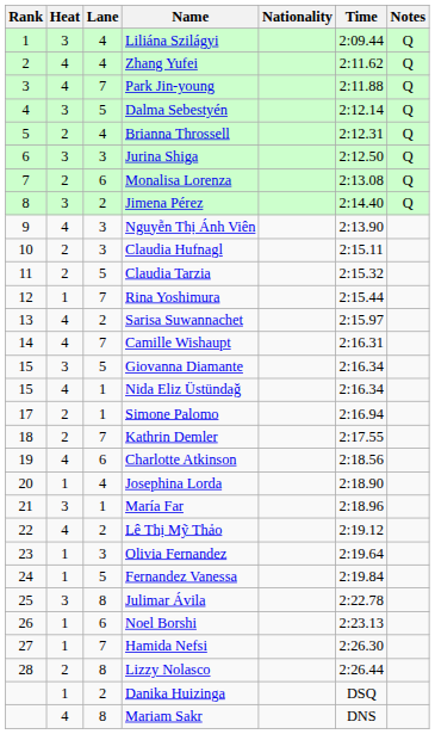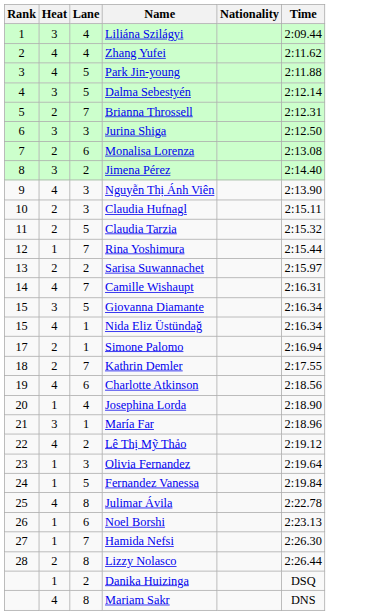 <table class="wikitable sortable" style="text-align:center">
 <tr>
 <th>Rank</th>
 <th>Heat</th>
 <th>Lane</th>
 <th>Name</th>
 <th>Nationality</th>
 <th>Time</th>
-<th>Notes</th>
 </tr>
 <tr bgcolor=ccffcc>
 <td>1</td>
 <td>3</td>
 <td>4</td>
 <td align=left><a href='#'>Liliána Szilágyi</a></td>
 <td align=left></td>
 <td>2:09.44</td>
-<td>Q</td>
 </tr>
 <tr bgcolor=ccffcc>
 <td>2</td>
 <td>4</td>
 <td>4</td>
 <td align=left><a href='#'>Zhang Yufei</a></td>
 <td align=left></td>
 <td>2:11.62</td>
-<td>Q</td>
 </tr>
 <tr bgcolor=ccffcc>
 <td>3</td>
 <td>4</td>
-<td>7</td>
+<td>5</td>
 <td align=left><a href='#'>Park Jin-young</a></td>
 <td align=left></td>
 <td>2:11.88</td>
-<td>Q</td>
 </tr>
 <tr bgcolor=ccffcc>
 <td>4</td>
 <td>3</td>
 <td>5</td>
 <td align=left><a href='#'>Dalma Sebestyén</a></td>
 <td align=left></td>
 <td>2:12.14</td>
-<td>Q</td>
 </tr>
 <tr bgcolor=ccffcc>
 <td>5</td>
 <td>2</td>
-<td>4</td>
+<td>7</td>
 <td align=left><a href='#'>Brianna Throssell</a></td>
 <td align=left></td>
 <td>2:12.31</td>
-<td>Q</td>
 </tr>
 <tr bgcolor=ccffcc>
 <td>6</td>
 <td>3</td>
 <td>3</td>
 <td align=left><a href='#'>Jurina Shiga</a></td>
 <td align=left></td>
 <td>2:12.50</td>
-<td>Q</td>
 </tr>
 <tr bgcolor=ccffcc>
 <td>7</td>
 <td>2</td>
 <td>6</td>
 <td align=left><a href='#'>Monalisa Lorenza</a></td>
 <td align=left></td>
 <td>2:13.08</td>
-<td>Q</td>
 </tr>
 <tr bgcolor=ccffcc>
 <td>8</td>
 <td>3</td>
 <td>2</td>
 <td align=left><a href='#'>Jimena Pérez</a></td>
 <td align=left></td>
 <td>2:14.40</td>
-<td>Q</td>
 </tr>
 <tr>
 <td>9</td>
 <td>4</td>
 <td>3</td>
 <td align=left><a href='#'>Nguyễn Thị Ánh Viên</a></td>
 <td align=left></td>
 <td>2:13.90</td>
-<td></td>
 </tr>
 <tr>
 <td>10</td>
 <td>2</td>
 <td>3</td>
 <td align=left><a href='#'>Claudia Hufnagl</a></td>
 <td align=left></td>
 <td>2:15.11</td>
-<td></td>
 </tr>
 <tr>
 <td>11</td>
 <td>2</td>
 <td>5</td>
 <td align=left><a href='#'>Claudia Tarzia</a></td>
 <td align=left></td>
 <td>2:15.32</td>
-<td></td>
 </tr>
 <tr>
 <td>12</td>
 <td>1</td>
 <td>7</td>
 <td align=left><a href='#'>Rina Yoshimura</a></td>
 <td align=left></td>
 <td>2:15.44</td>
-<td></td>
 </tr>
 <tr>
 <td>13</td>
-<td>4</td>
+<td>2</td>
 <td>2</td>
 <td align=left><a href='#'>Sarisa Suwannachet</a></td>
 <td align=left></td>
 <td>2:15.97</td>
-<td></td>
 </tr>
 <tr>
 <td>14</td>
 <td>4</td>
 <td>7</td>
 <td align=left><a href='#'>Camille Wishaupt</a></td>
 <td align=left></td>
 <td>2:16.31</td>
-<td></td>
 </tr>
 <tr>
 <td>15</td>
 <td>3</td>
 <td>5</td>
 <td align=left><a href='#'>Giovanna Diamante</a></td>
 <td align=left></td>
 <td>2:16.34</td>
-<td></td>
 </tr>
 <tr>
 <td>15</td>
 <td>4</td>
 <td>1</td>
 <td align=left><a href='#'>Nida Eliz Üstündağ</a></td>
 <td align=left></td>
 <td>2:16.34</td>
-<td></td>
 </tr>
 <tr>
 <td>17</td>
 <td>2</td>
 <td>1</td>
 <td align=left><a href='#'>Simone Palomo</a></td>
 <td align=left></td>
 <td>2:16.94</td>
-<td></td>
 </tr>
 <tr>
 <td>18</td>
 <td>2</td>
 <td>7</td>
 <td align=left><a href='#'>Kathrin Demler</a></td>
 <td align=left></td>
 <td>2:17.55</td>
-<td></td>
 </tr>
 <tr>
 <td>19</td>
 <td>4</td>
 <td>6</td>
 <td align=left><a href='#'>Charlotte Atkinson</a></td>
 <td align=left></td>
 <td>2:18.56</td>
-<td></td>
 </tr>
 <tr>
 <td>20</td>
 <td>1</td>
 <td>4</td>
 <td align=left><a href='#'>Josephina Lorda</a></td>
 <td align=left></td>
 <td>2:18.90</td>
-<td></td>
 </tr>
 <tr>
 <td>21</td>
 <td>3</td>
 <td>1</td>
 <td align=left><a href='#'>María Far</a></td>
 <td align=left></td>
 <td>2:18.96</td>
-<td></td>
 </tr>
 <tr>
 <td>22</td>
 <td>4</td>
 <td>2</td>
 <td align=left><a href='#'>Lê Thị Mỹ Thảo</a></td>
 <td align=left></td>
 <td>2:19.12</td>
-<td></td>
 </tr>
 <tr>
 <td>23</td>
 <td>1</td>
 <td>3</td>
 <td align=left><a href='#'>Olivia Fernandez</a></td>
 <td align=left></td>
 <td>2:19.64</td>
-<td></td>
 </tr>
 <tr>
 <td>24</td>
 <td>1</td>
 <td>5</td>
 <td align=left><a href='#'>Fernandez Vanessa</a></td>
 <td align=left></td>
 <td>2:19.84</td>
-<td></td>
 </tr>
 <tr>
 <td>25</td>
-<td>3</td>
+<td>4</td>
 <td>8</td>
 <td align=left><a href='#'>Julimar Ávila</a></td>
 <td align=left></td>
 <td>2:22.78</td>
-<td></td>
 </tr>
 <tr>
 <td>26</td>
 <td>1</td>
 <td>6</td>
 <td align=left><a href='#'>Noel Borshi</a></td>
 <td align=left></td>
 <td>2:23.13</td>
-<td></td>
 </tr>
 <tr>
 <td>27</td>
 <td>1</td>
 <td>7</td>
 <td align=left><a href='#'>Hamida Nefsi</a></td>
 <td align=left></td>
 <td>2:26.30</td>
-<td></td>
 </tr>
 <tr>
 <td>28</td>
 <td>2</td>
 <td>8</td>
 <td align=left><a href='#'>Lizzy Nolasco</a></td>
 <td align=left></td>
 <td>2:26.44</td>
-<td></td>
 </tr>
 <tr>
 <td></td>
 <td>1</td>
 <td>2</td>
 <td align=left><a href='#'>Danika Huizinga</a></td>
 <td align=left></td>
 <td>DSQ</td>
-<td></td>
 </tr>
 <tr>
 <td></td>
 <td>4</td>
 <td>8</td>
 <td align=left><a href='#'>Mariam Sakr</a></td>
 <td align=left></td>
 <td>DNS</td>
-<td></td>
 </tr>
 </table>
